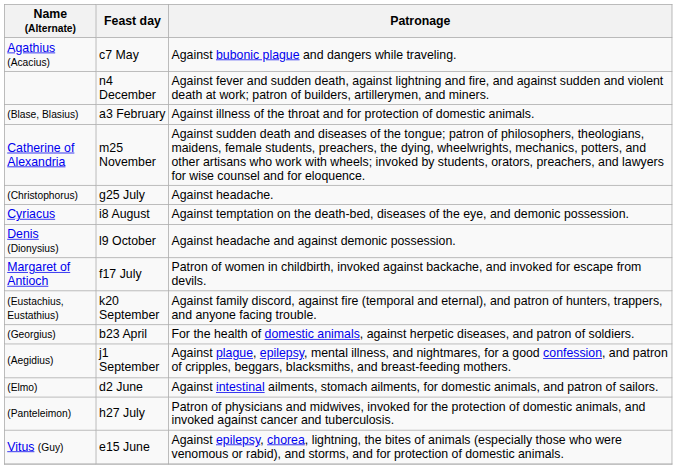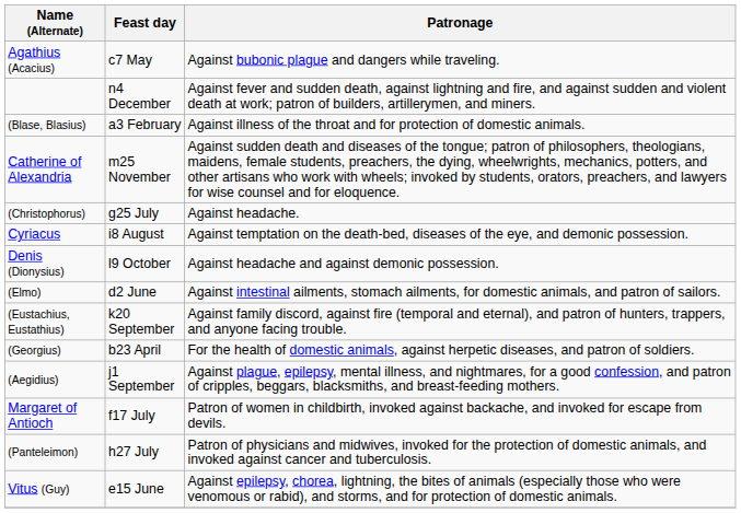 <table class="wikitable sortable">
 <tr>
 <th>Name <span><small>(Alternate)</small></span></th>
 <th>Feast day</th>
 <th class="unsortable">Patronage</th>
 </tr>
 <tr>
 <td><a href='#'>Agathius</a> <span><small>(Acacius)</small></span></td>
 <td><span>c</span>7 May</td>
 <td>Against <a href='#'>bubonic plague</a> and dangers while traveling.</td>
 </tr>
 <tr>
 <td></td>
 <td><span>n</span>4 December</td>
 <td>Against fever and sudden death, against lightning and fire, and against sudden and violent death at work; patron of builders, artillerymen, and miners.</td>
 </tr>
 <tr>
 <td> <span><small>(Blase, Blasius)</small></span></td>
 <td><span>a</span>3 February</td>
 <td>Against illness of the throat and for protection of domestic animals.</td>
 </tr>
 <tr>
 <td><a href='#'>Catherine of Alexandria</a></td>
 <td><span>m</span>25 November</td>
 <td>Against sudden death and diseases of the tongue; patron of philosophers, theologians, maidens, female students, preachers, the dying, wheelwrights, mechanics, potters, and other artisans who work with wheels; invoked by students, orators, preachers, and lawyers for wise counsel and for eloquence.</td>
 </tr>
 <tr>
 <td> <span><small>(Christophorus)</small></span></td>
 <td><span>g</span>25 July</td>
 <td>Against headache.</td>
 </tr>
 <tr>
 <td><a href='#'>Cyriacus</a></td>
 <td><span>i</span>8 August</td>
 <td>Against temptation on the death-bed, diseases of the eye, and demonic possession.</td>
 </tr>
 <tr>
 <td><a href='#'>Denis</a> <span><small>(Dionysius)</small></span></td>
 <td><span>l</span>9 October</td>
 <td>Against headache and against demonic possession.</td>
 </tr>
 <tr>
-<td><a href='#'>Margaret of Antioch</a></td>
-<td><span>f</span>17 July</td>
-<td>Patron of women in childbirth, invoked against backache, and invoked for escape from devils.</td>
+<td> <span><small>(Elmo)</small></span></td>
+<td><span>d</span>2 June</td>
+<td>Against <a href='#'>intestinal</a> ailments, stomach ailments, for domestic animals, and patron of sailors.</td>
 </tr>
 <tr>
 <td> <span><small>(Eustachius, Eustathius)</small></span></td>
 <td><span>k</span>20 September</td>
 <td>Against family discord, against fire (temporal and eternal), and patron of hunters, trappers, and anyone facing trouble.</td>
 </tr>
 <tr>
 <td> <span><small>(Georgius)</small></span></td>
 <td><span>b</span>23 April</td>
 <td>For the health of <a href='#'>domestic animals</a>, against herpetic diseases, and patron of soldiers.</td>
 </tr>
 <tr>
 <td> <span><small>(Aegidius)</small></span></td>
 <td><span>j</span>1 September</td>
 <td>Against <a href='#'>plague</a>, <a href='#'>epilepsy</a>, mental illness, and nightmares, for a good <a href='#'>confession</a>, and patron of cripples, beggars, blacksmiths, and breast-feeding mothers.</td>
 </tr>
 <tr>
-<td> <span><small>(Elmo)</small></span></td>
-<td><span>d</span>2 June</td>
-<td>Against <a href='#'>intestinal</a> ailments, stomach ailments, for domestic animals, and patron of sailors.</td>
+<td><a href='#'>Margaret of Antioch</a></td>
+<td><span>f</span>17 July</td>
+<td>Patron of women in childbirth, invoked against backache, and invoked for escape from devils.</td>
 </tr>
 <tr>
 <td> <span><small>(Panteleimon)</small></span></td>
 <td><span>h</span>27 July</td>
 <td>Patron of physicians and midwives, invoked for the protection of domestic animals, and invoked against cancer and tuberculosis.</td>
 </tr>
 <tr>
 <td><a href='#'>Vitus</a> <span><small>(Guy)</small></span></td>
 <td><span>e</span>15 June</td>
 <td>Against <a href='#'>epilepsy</a>, <a href='#'>chorea</a>, lightning, the bites of animals (especially those who were venomous or rabid), and storms, and for protection of domestic animals.</td>
 </tr>
 <tr>
 </tr>
 </table>
